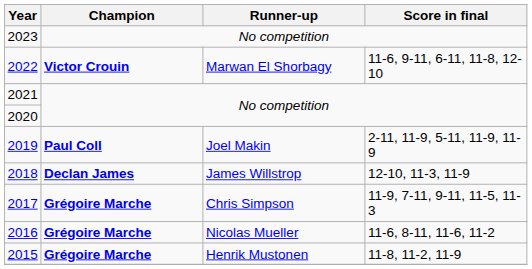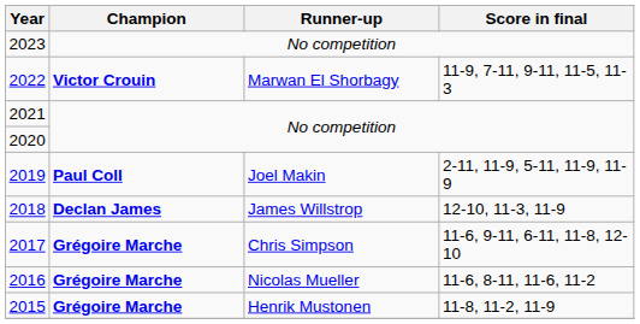 <table class="wikitable" style="font-size: 95%;">
 <tr>
 <th>Year</th>
 <th width="175">Champion</th>
 <th width="175">Runner-up</th>
 <th width="175">Score in final</th>
 </tr>
 <tr>
 <td>2023</td>
 <td rowspan=1 colspan=3 align="center"><em>No competition</em></td>
 </tr>
 <tr>
 <td><a href='#'>2022</a></td>
 <td> <strong><a href='#'>Victor Crouin</a> </strong></td>
 <td> <a href='#'>Marwan El Shorbagy</a></td>
-<td>11-6, 9-11, 6-11, 11-8, 12-10</td>
+<td>11-9, 7-11, 9-11, 11-5, 11-3</td>
 </tr>
 <tr>
 <td>2021</td>
 <td rowspan=2 colspan=3 align="center"><em>No competition</em></td>
 </tr>
 <tr>
 <td>2020</td>
 </tr>
 <tr>
 <td><a href='#'>2019</a></td>
 <td> <strong><a href='#'>Paul Coll</a> </strong></td>
 <td> <a href='#'>Joel Makin</a></td>
 <td>2-11, 11-9, 5-11, 11-9, 11-9</td>
 </tr>
 <tr>
 <td><a href='#'>2018</a></td>
 <td> <strong><a href='#'>Declan James</a> </strong></td>
 <td> <a href='#'>James Willstrop</a></td>
 <td>12-10, 11-3, 11-9</td>
 </tr>
 <tr>
 <td><a href='#'>2017</a></td>
 <td> <strong><a href='#'>Grégoire Marche</a> </strong></td>
 <td> <a href='#'>Chris Simpson</a></td>
-<td>11-9, 7-11, 9-11, 11-5, 11-3</td>
+<td>11-6, 9-11, 6-11, 11-8, 12-10</td>
 </tr>
 <tr>
 <td><a href='#'>2016</a></td>
 <td> <strong><a href='#'>Grégoire Marche</a> </strong></td>
 <td> <a href='#'>Nicolas Mueller</a></td>
 <td>11-6, 8-11, 11-6, 11-2</td>
 </tr>
 <tr>
 <td><a href='#'>2015</a></td>
 <td> <strong><a href='#'>Grégoire Marche</a> </strong></td>
 <td> <a href='#'>Henrik Mustonen</a></td>
 <td>11-8, 11-2, 11-9</td>
 </tr>
 <tr>
 </tr>
 </table>
